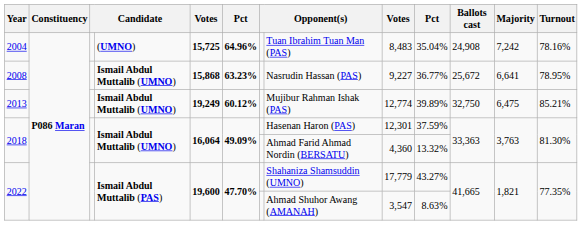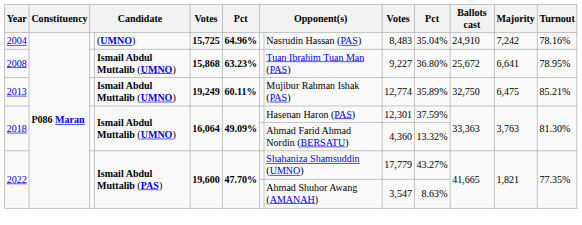 <table class="wikitable" style="margin:0.5em ; font-size:95%">
 <tr>
 <th>Year</th>
 <th>Constituency</th>
 <th colspan=2>Candidate</th>
 <th>Votes</th>
 <th>Pct</th>
 <th colspan=2>Opponent(s)</th>
 <th>Votes</th>
 <th>Pct</th>
 <th>Ballots cast</th>
 <th>Majority</th>
 <th>Turnout</th>
 </tr>
 <tr>
 <td><a href='#'>2004</a></td>
 <td rowspan=8><strong>P086 <a href='#'>Maran</a></strong></td>
 <td></td>
 <td> (<a href='#'><strong>UMNO</strong></a>)</td>
 <td align=right><strong>15,725</strong></td>
 <td><strong>64.96%</strong></td>
 <td></td>
-<td><a href='#'>Tuan Ibrahim Tuan Man</a> (<a href='#'>PAS</a>)</td>
+<td>Nasrudin Hassan (<a href='#'>PAS</a>)</td>
 <td align=right>8,483</td>
 <td>35.04%</td>
-<td>24,908</td>
+<td>24,910</td>
 <td>7,242</td>
 <td>78.16%</td>
 </tr>
 <tr>
 <td><a href='#'>2008</a></td>
 <td></td>
 <td><strong>Ismail Abdul Muttalib</strong> (<a href='#'><strong>UMNO</strong></a>)</td>
 <td align=right><strong>15,868</strong></td>
 <td><strong>63.23%</strong></td>
 <td></td>
-<td>Nasrudin Hassan (<a href='#'>PAS</a>)</td>
+<td><a href='#'>Tuan Ibrahim Tuan Man</a> (<a href='#'>PAS</a>)</td>
 <td align=right>9,227</td>
-<td>36.77%</td>
+<td>36.80%</td>
 <td>25,672</td>
 <td>6,641</td>
 <td>78.95%</td>
 </tr>
 <tr>
 <td><a href='#'>2013</a></td>
 <td></td>
 <td><strong>Ismail Abdul Muttalib</strong> (<a href='#'><strong>UMNO</strong></a>)</td>
 <td align=right><strong>19,249</strong></td>
-<td><strong>60.12%</strong></td>
+<td><strong>60.11%</strong></td>
 <td></td>
 <td>Mujibur Rahman Ishak (<a href='#'>PAS</a>)</td>
 <td align=right>12,774</td>
-<td>39.89%</td>
+<td>35.89%</td>
 <td>32,750</td>
 <td>6,475</td>
 <td>85.21%</td>
 </tr>
 <tr>
 <td rowspan=2><a href='#'>2018</a></td>
 <td rowspan=2 ></td>
 <td rowspan=2><strong>Ismail Abdul Muttalib</strong> (<a href='#'><strong>UMNO</strong></a>)</td>
 <td rowspan=2 align=right><strong>16,064</strong></td>
 <td rowspan=2><strong>49.09%</strong></td>
 <td></td>
 <td>Hasenan Haron (<a href='#'>PAS</a>)</td>
 <td align=right>12,301</td>
 <td>37.59%</td>
 <td rowspan=2>33,363</td>
 <td rowspan=2>3,763</td>
 <td rowspan=2>81.30%</td>
 </tr>
 <tr>
 <td></td>
 <td>Ahmad Farid Ahmad Nordin (<a href='#'>BERSATU</a>)</td>
 <td align=right>4,360</td>
 <td>13.32%</td>
 </tr>
 <tr>
 <td rowspan=3><a href='#'>2022</a></td>
 <td rowspan=3 bgcolor=></td>
 <td rowspan=3><strong>Ismail Abdul Muttalib</strong> (<a href='#'><strong>PAS</strong></a>)</td>
 <td rowspan=3 align="right"><strong>19,600</strong></td>
 <td rowspan=3><strong>47.70%</strong></td>
 <td></td>
 <td><a href='#'>Shahaniza Shamsuddin</a> (<a href='#'>UMNO</a>)</td>
 <td align="right">17,779</td>
 <td>43.27%</td>
 <td rowspan=3>41,665</td>
 <td rowspan=3>1,821</td>
 <td rowspan=3>77.35%</td>
 </tr>
 <tr>
 <td></td>
 <td>Ahmad Shuhor Awang (<a href='#'>AMANAH</a>)</td>
 <td align="right">3,547</td>
 <td align="right">8.63%</td>
 </tr>
 </table>
